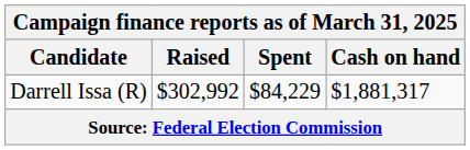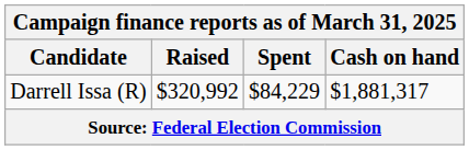 <table class="wikitable sortable">
 <tr>
 <th colspan=4>Campaign finance reports as of March 31, 2025</th>
 </tr>
 <tr style="text-align:center;">
 <th>Candidate</th>
 <th>Raised</th>
 <th>Spent</th>
 <th>Cash on hand</th>
 </tr>
 <tr>
 <td>Darrell Issa (R)</td>
-<td>$302,992</td>
+<td>$320,992</td>
 <td>$84,229</td>
 <td>$1,881,317</td>
 </tr>
 <tr>
 <th colspan="4"><small>Source: <a href='#'>Federal Election Commission</a></small></th>
 </tr>
 </table>
